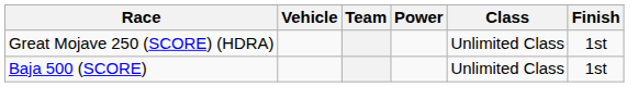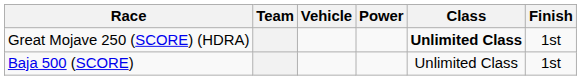 <table class="wikitable">
 <tr>
 <th>Race</th>
+<th>Team</th>
 <th>Vehicle</th>
-<th>Team</th>
 <th>Power</th>
 <th>Class</th>
 <th>Finish</th>
 </tr>
 <tr>
 <td>Great Mojave 250 (<a href='#'>SCORE</a>) (HDRA)</td>
-<td></td>
 <th></th>
 <td></td>
-<td align=center>Unlimited Class</td>
+<td></td>
+<td align=center><strong>Unlimited Class</strong></td>
 <td align=center>1st</td>
 </tr>
 <tr>
 <td><a href='#'>Baja 500</a> (<a href='#'>SCORE</a>)</td>
+<th></th>
 <td></td>
-<th></th>
 <td></td>
 <td align=center>Unlimited Class</td>
 <td align=center>1st</td>
 </tr>
 </table>
